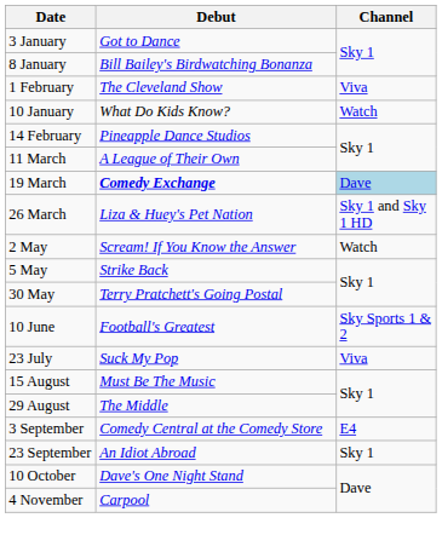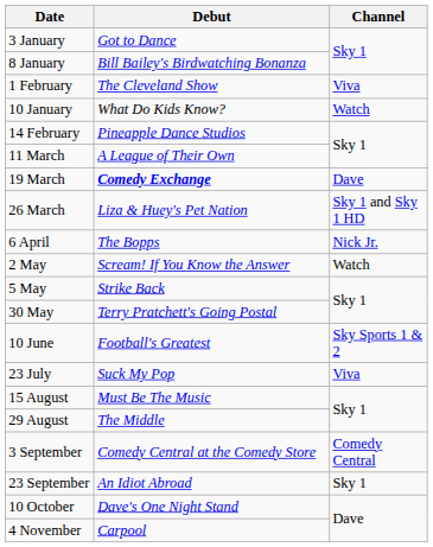 <table class="wikitable">
 <tr>
 <th width=90>Date</th>
 <th width=250>Debut</th>
 <th width=100>Channel</th>
 </tr>
 <tr>
 <td>3 January</td>
 <td><em><a href='#'>Got to Dance</a></em></td>
 <td rowspan=2><a href='#'>Sky 1</a></td>
 </tr>
 <tr>
 <td>8 January</td>
 <td><em><a href='#'>Bill Bailey's Birdwatching Bonanza</a></em></td>
 </tr>
 <tr>
 <td>1 February</td>
 <td><em><a href='#'>The Cleveland Show</a></em></td>
 <td><a href='#'>Viva</a></td>
 </tr>
 <tr>
 <td>10 January</td>
 <td><em>What Do Kids Know?</em></td>
 <td><a href='#'>Watch</a></td>
 </tr>
 <tr>
 <td>14 February</td>
 <td><em><a href='#'>Pineapple Dance Studios</a></em></td>
 <td rowspan=2>Sky 1</td>
 </tr>
 <tr>
 <td>11 March</td>
 <td><em><a href='#'>A League of Their Own</a></em></td>
 </tr>
 <tr>
 <td>19 March</td>
 <td><strong><em><a href='#'>Comedy Exchange</a></em></strong></td>
-<td style="background: lightblue;"><a href='#'>Dave</a></td>
+<td><a href='#'>Dave</a></td>
 </tr>
 <tr>
 <td>26 March</td>
 <td><em><a href='#'>Liza & Huey's Pet Nation</a></em></td>
 <td><a href='#'>Sky 1</a> and <a href='#'>Sky 1 HD</a></td>
+</tr>
+<tr>
+<td>6 April</td>
+<td><em><a href='#'>The Bopps</a></em></td>
+<td><a href='#'>Nick Jr.</a></td>
 </tr>
 <tr>
 <td>2 May</td>
 <td><em><a href='#'>Scream! If You Know the Answer</a></em></td>
 <td>Watch</td>
 </tr>
 <tr>
 <td>5 May</td>
 <td><em><a href='#'>Strike Back</a></em></td>
 <td rowspan=2>Sky 1</td>
 </tr>
 <tr>
 <td>30 May</td>
 <td><em><a href='#'>Terry Pratchett's Going Postal</a></em></td>
 </tr>
 <tr>
 <td>10 June</td>
 <td><em><a href='#'>Football's Greatest</a></em></td>
 <td><a href='#'>Sky Sports 1 & 2</a></td>
 </tr>
 <tr>
 <td>23 July</td>
 <td><em><a href='#'>Suck My Pop</a></em></td>
 <td><a href='#'>Viva</a></td>
 </tr>
 <tr>
 <td>15 August</td>
 <td><em><a href='#'>Must Be The Music</a></em></td>
 <td rowspan=2>Sky 1</td>
 </tr>
 <tr>
 <td>29 August</td>
 <td><em><a href='#'>The Middle</a></em></td>
 </tr>
 <tr>
 <td>3 September</td>
 <td><em><a href='#'>Comedy Central at the Comedy Store</a></em></td>
-<td><a href='#'>E4</a></td>
+<td><a href='#'>Comedy Central</a></td>
 </tr>
 <tr>
 <td>23 September</td>
 <td><em><a href='#'>An Idiot Abroad</a></em></td>
 <td>Sky 1</td>
 </tr>
 <tr>
 <td>10 October</td>
 <td><em><a href='#'>Dave's One Night Stand</a></em></td>
 <td rowspan=2>Dave</td>
 </tr>
 <tr>
 <td>4 November</td>
 <td><em><a href='#'>Carpool</a></em></td>
 </tr>
 </table>
